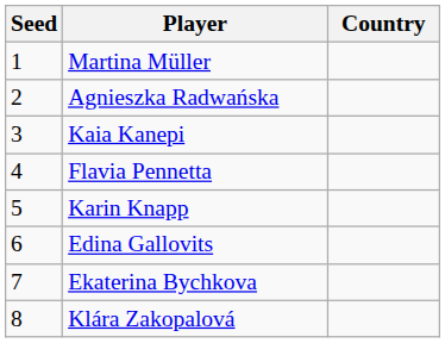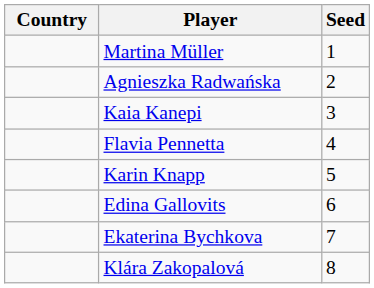 <table class="sortable wikitable">
 <tr>
+<th width="70">Country</th>
+<th width="175">Player</th>
 <th>Seed</th>
-<th width="175">Player</th>
-<th width="70">Country</th>
 </tr>
 <tr>
+<td></td>
+<td><a href='#'>Martina Müller</a></td>
 <td>1</td>
-<td><a href='#'>Martina Müller</a></td>
-<td></td>
 </tr>
 <tr>
+<td></td>
+<td><a href='#'>Agnieszka Radwańska</a></td>
 <td>2</td>
-<td><a href='#'>Agnieszka Radwańska</a></td>
-<td></td>
 </tr>
 <tr>
+<td></td>
+<td><a href='#'>Kaia Kanepi</a></td>
 <td>3</td>
-<td><a href='#'>Kaia Kanepi</a></td>
-<td></td>
 </tr>
 <tr>
+<td></td>
+<td><a href='#'>Flavia Pennetta</a></td>
 <td>4</td>
-<td><a href='#'>Flavia Pennetta</a></td>
-<td></td>
 </tr>
 <tr>
+<td></td>
+<td><a href='#'>Karin Knapp</a></td>
 <td>5</td>
-<td><a href='#'>Karin Knapp</a></td>
-<td></td>
 </tr>
 <tr>
+<td></td>
+<td><a href='#'>Edina Gallovits</a></td>
 <td>6</td>
-<td><a href='#'>Edina Gallovits</a></td>
-<td></td>
 </tr>
 <tr>
+<td></td>
+<td><a href='#'>Ekaterina Bychkova</a></td>
 <td>7</td>
-<td><a href='#'>Ekaterina Bychkova</a></td>
-<td></td>
 </tr>
 <tr>
+<td></td>
+<td><a href='#'>Klára Zakopalová</a></td>
 <td>8</td>
-<td><a href='#'>Klára Zakopalová</a></td>
-<td></td>
 </tr>
 </table>
